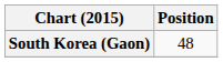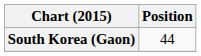 <table class="wikitable plainrowheaders" style="text-align:center;">
 <tr>
 <th>Chart (2015)</th>
 <th>Position</th>
 </tr>
 <tr>
 <th scope="row">South Korea (Gaon)</th>
-<td>48</td>
+<td>44</td>
 </tr>
 <tr>
 </tr>
 </table>
